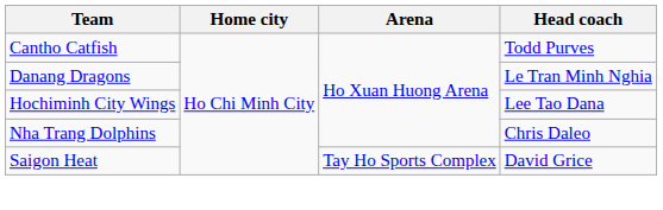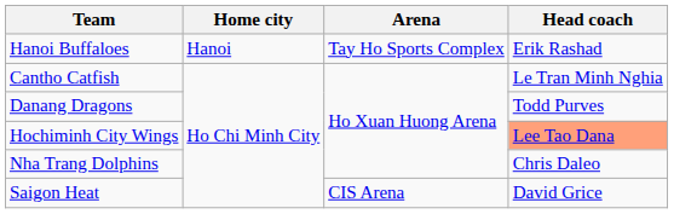 <table class="wikitable sortable">
 <tr>
 <th>Team</th>
 <th>Home city</th>
 <th>Arena</th>
 <th>Head coach</th>
 </tr>
 <tr>
+<td><a href='#'>Hanoi Buffaloes</a></td>
+<td><a href='#'>Hanoi</a></td>
+<td><a href='#'>Tay Ho Sports Complex</a></td>
+<td> <a href='#'>Erik Rashad</a></td>
+</tr>
+<tr>
 <td><a href='#'>Cantho Catfish</a></td>
 <td rowspan=5><a href='#'>Ho Chi Minh City</a></td>
 <td rowspan=4><a href='#'>Ho Xuan Huong Arena</a></td>
+<td> <a href='#'>Le Tran Minh Nghia</a></td>
+</tr>
+<tr>
+<td><a href='#'>Danang Dragons</a></td>
 <td> <a href='#'>Todd Purves</a></td>
 </tr>
 <tr>
-<td><a href='#'>Danang Dragons</a></td>
-<td> <a href='#'>Le Tran Minh Nghia</a></td>
-</tr>
-<tr>
 <td><a href='#'>Hochiminh City Wings</a></td>
-<td> <a href='#'>Lee Tao Dana</a></td>
+<td style="background: lightsalmon;"> <a href='#'>Lee Tao Dana</a></td>
 </tr>
 <tr>
 <td><a href='#'>Nha Trang Dolphins</a></td>
 <td> <a href='#'>Chris Daleo</a></td>
 </tr>
 <tr>
 <td><a href='#'>Saigon Heat</a></td>
-<td><a href='#'>Tay Ho Sports Complex</a></td>
+<td><a href='#'>CIS Arena</a></td>
 <td> <a href='#'>David Grice</a></td>
 </tr>
 </table>
